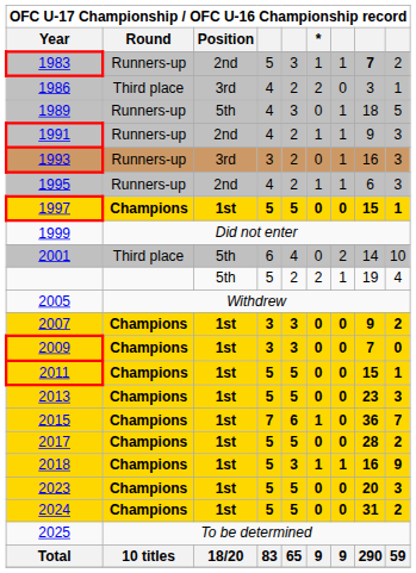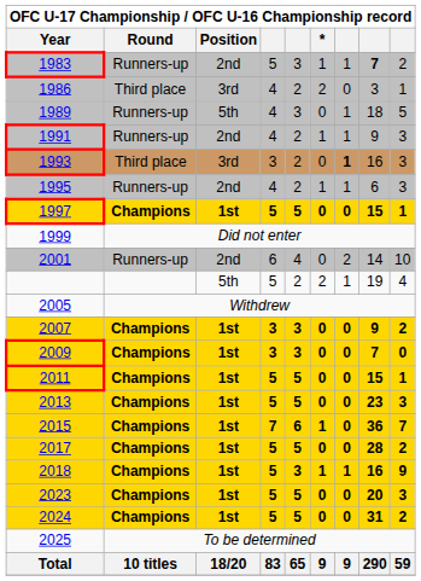 <table class="wikitable" style="text-align: center;">
 <tr>
 <th style="color:black;background:white" colspan=10>OFC U-17 Championship / OFC U-16 Championship record</th>
 </tr>
 <tr>
 <th>Year</th>
 <th width=95>Round</th>
 <th width=60>Position</th>
 <th width=20></th>
 <th width=20></th>
 <th width=20>*</th>
 <th width=20></th>
 <th width=20></th>
 <th width=20></th>
 </tr>
 <tr bgcolor=Silver>
 <td style="border: 3px solid red"> <a href='#'>1983</a></td>
 <td>Runners-up</td>
 <td>2nd</td>
 <td>5</td>
 <td>3</td>
 <td>1</td>
 <td>1</td>
 <td><strong>7</strong></td>
 <td>2</td>
 </tr>
 <tr bgcolor=Silver>
 <td> <a href='#'>1986</a></td>
 <td>Third place</td>
 <td>3rd</td>
 <td>4</td>
 <td>2</td>
 <td>2</td>
 <td>0</td>
 <td>3</td>
 <td>1</td>
 </tr>
 <tr bgcolor=Silver>
 <td> <a href='#'>1989</a></td>
 <td>Runners-up</td>
 <td>5th</td>
 <td>4</td>
 <td>3</td>
 <td>0</td>
 <td>1</td>
 <td>18</td>
 <td>5</td>
 </tr>
 <tr bgcolor=Silver>
 <td style="border: 3px solid red"> <a href='#'>1991</a></td>
 <td>Runners-up</td>
 <td>2nd</td>
 <td>4</td>
 <td>2</td>
 <td>1</td>
 <td>1</td>
 <td>9</td>
 <td>3</td>
 </tr>
 <tr bgcolor=cc9966>
 <td style="border: 3px solid red"> <a href='#'>1993</a></td>
-<td>Runners-up</td>
+<td>Third place</td>
 <td>3rd</td>
 <td>3</td>
 <td>2</td>
 <td>0</td>
-<td>1</td>
+<td><strong>1</strong></td>
 <td>16</td>
 <td>3</td>
 </tr>
 <tr bgcolor=Silver>
 <td> <a href='#'>1995</a></td>
 <td>Runners-up</td>
 <td>2nd</td>
 <td>4</td>
 <td>2</td>
 <td>1</td>
 <td>1</td>
 <td>6</td>
 <td>3</td>
 </tr>
 <tr bgcolor=gold>
 <td style="border: 3px solid red"> <a href='#'>1997</a></td>
 <td><strong>Champions</strong></td>
 <td><strong>1st</strong></td>
 <td><strong>5</strong></td>
 <td><strong>5</strong></td>
 <td><strong>0</strong></td>
 <td><strong>0</strong></td>
 <td><strong>15</strong></td>
 <td><strong>1</strong></td>
 </tr>
 <tr bgcolor=>
 <td> <a href='#'>1999</a></td>
 <td colspan=8><em>Did not enter</em></td>
 </tr>
 <tr bgcolor=Silver>
 <td>  <a href='#'>2001</a></td>
-<td>Third place</td>
-<td>5th</td>
+<td>Runners-up</td>
+<td>2nd</td>
 <td>6</td>
 <td>4</td>
 <td>0</td>
 <td>2</td>
 <td>14</td>
 <td>10</td>
 </tr>
 <tr>
 <td></td>
 <td></td>
 <td>5th</td>
 <td>5</td>
 <td>2</td>
 <td>2</td>
 <td>1</td>
 <td>19</td>
 <td>4</td>
 </tr>
 <tr bgcolor=>
 <td> <a href='#'>2005</a></td>
 <td colspan=8><em>Withdrew</em></td>
 </tr>
 <tr bgcolor=gold>
 <td> <a href='#'>2007</a></td>
 <td><strong>Champions</strong></td>
 <td><strong>1st</strong></td>
 <td><strong>3</strong></td>
 <td><strong>3</strong></td>
 <td><strong>0</strong></td>
 <td><strong>0</strong></td>
 <td><strong>9</strong></td>
 <td><strong>2</strong></td>
 </tr>
 <tr bgcolor=gold>
 <td style="border: 3px solid red"> <a href='#'>2009</a></td>
 <td><strong>Champions</strong></td>
 <td><strong>1st</strong></td>
 <td><strong>3</strong></td>
 <td><strong>3</strong></td>
 <td><strong>0</strong></td>
 <td><strong>0</strong></td>
 <td><strong>7</strong></td>
 <td><strong>0</strong></td>
 </tr>
 <tr bgcolor=gold>
 <td style="border: 3px solid red"> <a href='#'>2011</a></td>
 <td><strong>Champions</strong></td>
 <td><strong>1st</strong></td>
 <td><strong>5</strong></td>
 <td><strong>5</strong></td>
 <td><strong>0</strong></td>
 <td><strong>0</strong></td>
 <td><strong>15</strong></td>
 <td><strong>1</strong></td>
 </tr>
 <tr bgcolor=gold>
 <td> <a href='#'>2013</a></td>
 <td><strong>Champions</strong></td>
 <td><strong>1st</strong></td>
 <td><strong>5</strong></td>
 <td><strong>5</strong></td>
 <td><strong>0</strong></td>
 <td><strong>0</strong></td>
 <td><strong>23</strong></td>
 <td><strong>3</strong></td>
 </tr>
 <tr bgcolor=gold>
 <td>  <a href='#'>2015</a></td>
 <td><strong>Champions</strong></td>
 <td><strong>1st</strong></td>
 <td><strong>7</strong></td>
 <td><strong>6</strong></td>
 <td><strong>1</strong></td>
 <td><strong>0</strong></td>
 <td><strong>36</strong></td>
 <td><strong>7</strong></td>
 </tr>
 <tr bgcolor=gold>
 <td> <a href='#'>2017</a></td>
 <td><strong>Champions</strong></td>
 <td><strong>1st</strong></td>
 <td><strong>5</strong></td>
 <td><strong>5</strong></td>
 <td><strong>0</strong></td>
 <td><strong>0</strong></td>
 <td><strong>28</strong></td>
 <td><strong>2</strong></td>
 </tr>
 <tr bgcolor=gold>
 <td> <a href='#'>2018</a></td>
 <td><strong>Champions</strong></td>
 <td><strong>1st</strong></td>
 <td><strong>5</strong></td>
 <td><strong>3</strong></td>
 <td><strong>1</strong></td>
 <td><strong>1</strong></td>
 <td><strong>16</strong></td>
 <td><strong>9</strong></td>
 </tr>
 <tr bgcolor=gold>
 <td> <a href='#'>2023</a></td>
 <td><strong>Champions</strong></td>
 <td><strong>1st</strong></td>
 <td><strong>5</strong></td>
 <td><strong>5</strong></td>
 <td><strong>0</strong></td>
 <td><strong>0</strong></td>
 <td><strong>20</strong></td>
 <td><strong>3</strong></td>
 </tr>
 <tr bgcolor=gold>
 <td> <a href='#'>2024</a></td>
 <td><strong>Champions</strong></td>
 <td><strong>1st</strong></td>
 <td><strong>5</strong></td>
 <td><strong>5</strong></td>
 <td><strong>0</strong></td>
 <td><strong>0</strong></td>
 <td><strong>31</strong></td>
 <td><strong>2</strong></td>
 </tr>
 <tr>
 <td> <a href='#'>2025</a></td>
 <td colspan=8><em>To be determined</em></td>
 </tr>
 <tr>
 <th>Total</th>
 <th>10 titles</th>
 <th>18/20</th>
 <th>83</th>
 <th>65</th>
 <th>9</th>
 <th>9</th>
 <th>290</th>
 <th>59</th>
 </tr>
 <tr>
 </tr>
 </table>
